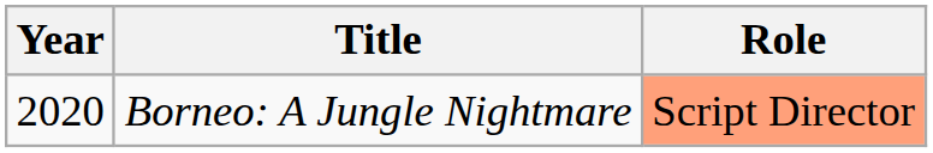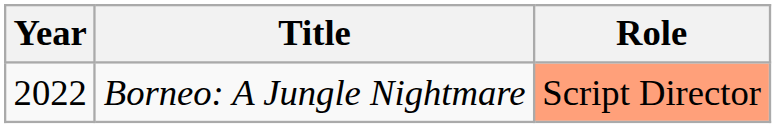 <table class="wikitable">
 <tr>
 <th>Year</th>
 <th>Title</th>
 <th>Role</th>
 </tr>
 <tr>
-<td>2020</td>
+<td>2022</td>
 <td><em>Borneo: A Jungle Nightmare</em></td>
 <td style="background: lightsalmon;">Script Director</td>
 </tr>
 </table>
